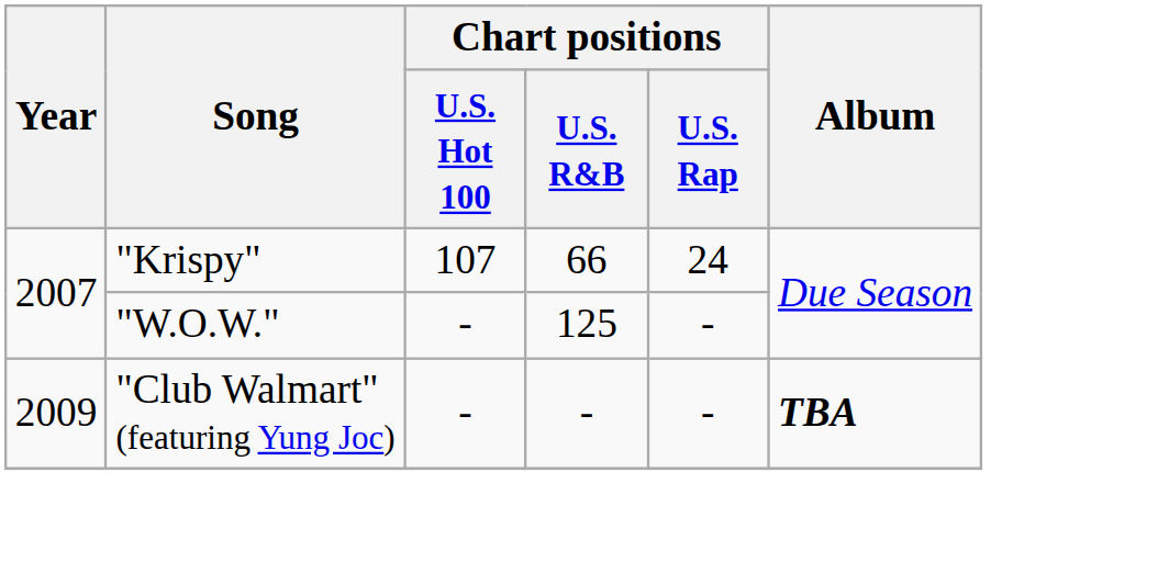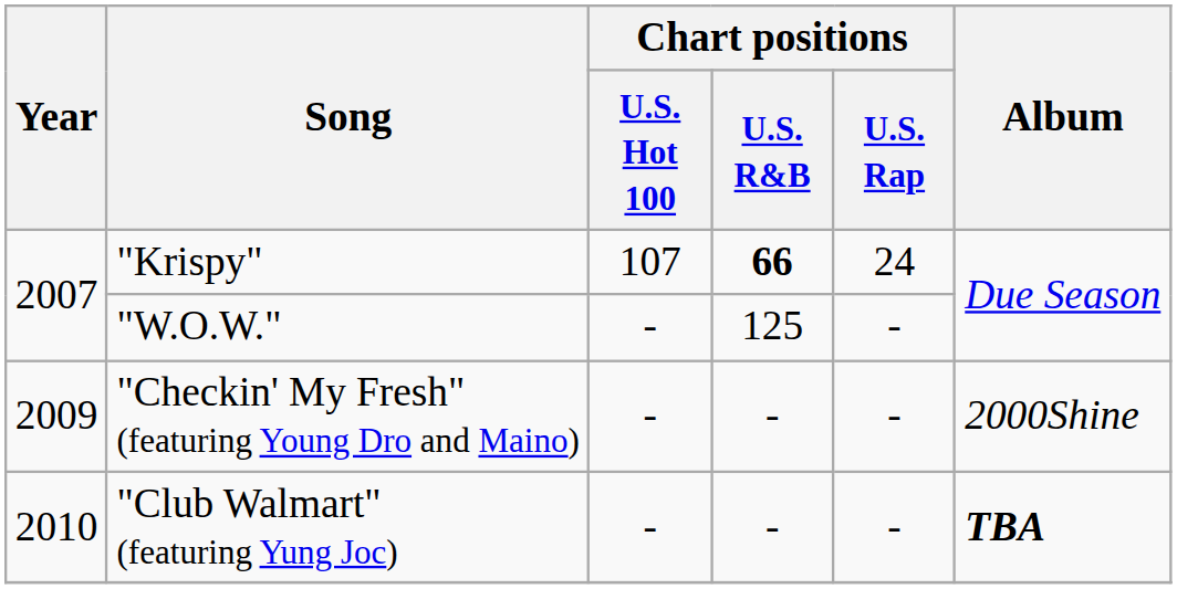 <table class="wikitable">
 <tr>
 <th rowspan="2">Year</th>
 <th rowspan="2">Song</th>
 <th colspan="3">Chart positions</th>
 <th rowspan="2">Album</th>
 </tr>
 <tr>
 <th width="40"><small><a href='#'>U.S. Hot 100</a></small></th>
 <th width="40"><small><a href='#'>U.S. R&B</a></small></th>
 <th width="40"><small><a href='#'>U.S. Rap</a></small></th>
 </tr>
 <tr>
 <td align="center" rowspan=2>2007</td>
 <td align="left">"Krispy"</td>
 <td align="center">107</td>
-<td align="center">66</td>
+<td align="center"><strong>66</strong></td>
 <td align="center">24</td>
 <td align="left" rowspan=2><em><a href='#'>Due Season</a></em></td>
 </tr>
 <tr>
 <td align="left">"W.O.W."</td>
 <td align="center">-</td>
 <td align="center">125</td>
 <td align="center">-</td>
 </tr>
 <tr>
 <td align="center" rowspan="1">2009</td>
+<td align="left">"Checkin' My Fresh"<br><small>(featuring <a href='#'>Young Dro</a> and <a href='#'>Maino</a>)</small></td>
+<td align="center">-</td>
+<td align="center">-</td>
+<td align="center">-</td>
+<td align="left" rowspan="1"><em>2000Shine</em></td>
+</tr>
+<tr>
+<td align="center" rowspan="1">2010</td>
 <td align="left">"Club Walmart"<br><small>(featuring <a href='#'>Yung Joc</a>)</small></td>
 <td align="center">-</td>
 <td align="center">-</td>
 <td align="center">-</td>
 <td align="left" rowspan="1"><strong><em>TBA</em></strong></td>
 </tr>
 <tr>
 </tr>
 </table>
